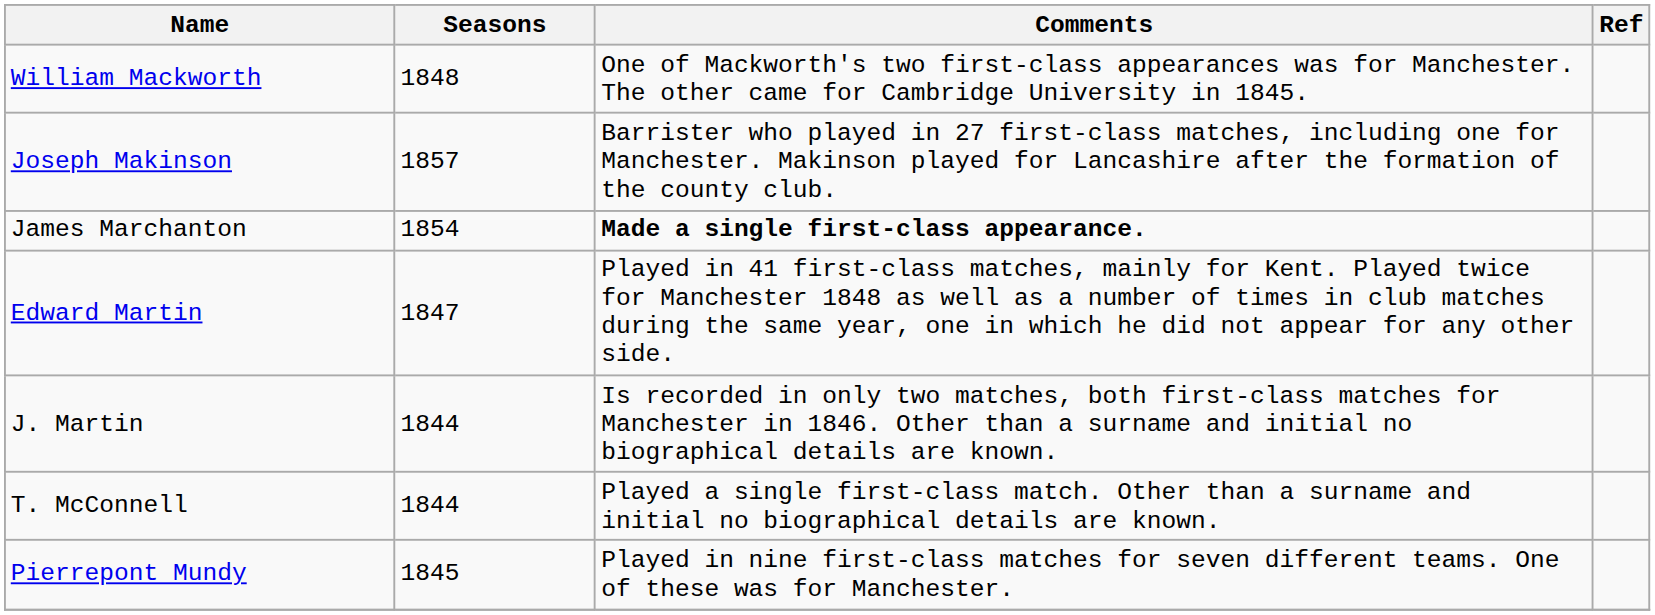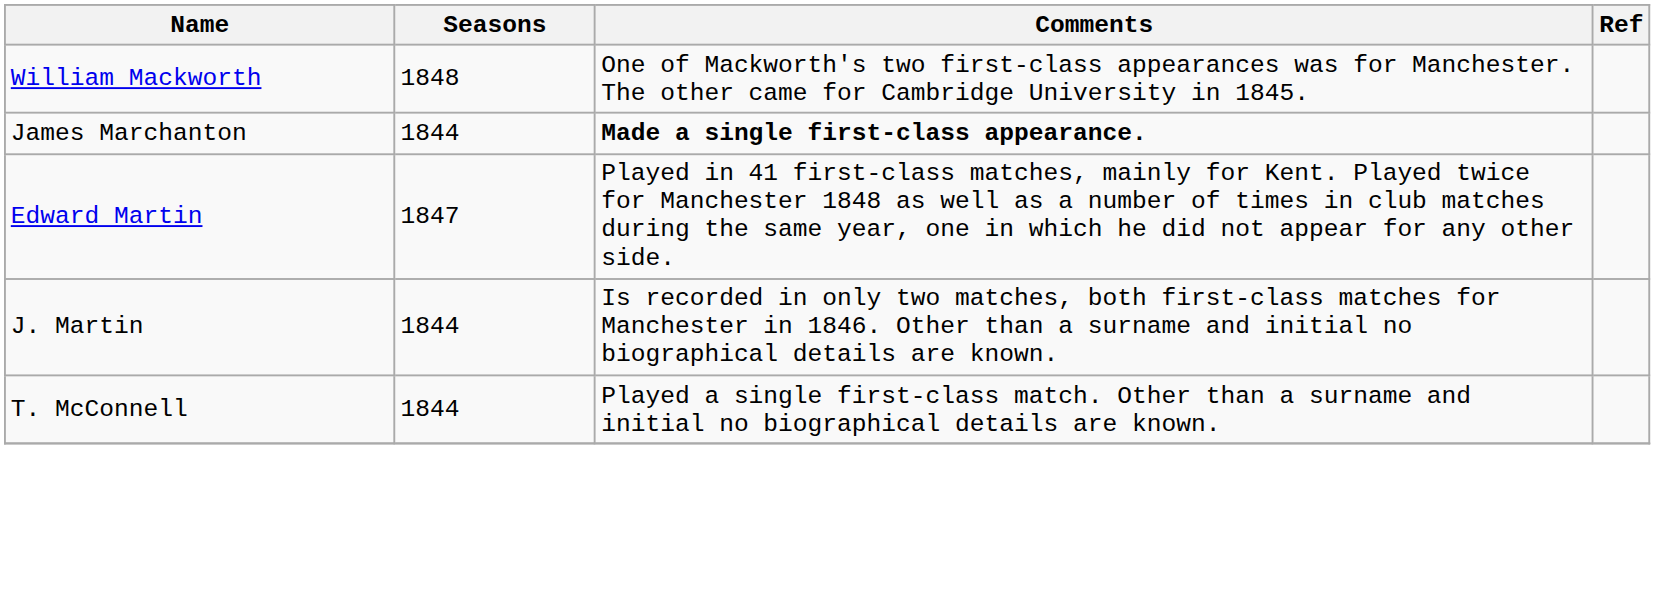 <table class="wikitable">
 <tr>
 <th style="width:200px">Name</th>
 <th style="width: 100px">Seasons</th>
 <th>Comments</th>
 <th>Ref</th>
 </tr>
 <tr>
 <td><a href='#'>William Mackworth</a></td>
 <td>1848</td>
 <td>One of Mackworth's two first-class appearances was for Manchester. The other came for Cambridge University in 1845.</td>
 <td></td>
 </tr>
 <tr>
-<td><a href='#'>Joseph Makinson</a></td>
-<td>1857</td>
-<td>Barrister who played in 27 first-class matches, including one for Manchester. Makinson played for Lancashire after the formation of the county club.</td>
-<td></td>
-</tr>
-<tr>
 <td>James Marchanton</td>
-<td>1854</td>
+<td>1844</td>
 <td><strong>Made a single first-class appearance.</strong></td>
 <td></td>
 </tr>
 <tr>
 <td><a href='#'>Edward Martin</a></td>
 <td>1847</td>
 <td>Played in 41 first-class matches, mainly for Kent. Played twice for Manchester 1848 as well as a number of times in club matches during the same year, one in which he did not appear for any other side.</td>
 <td></td>
 </tr>
 <tr>
 <td>J. Martin</td>
 <td>1844</td>
 <td>Is recorded in only two matches, both first-class matches for Manchester in 1846. Other than a surname and initial no biographical details are known.</td>
 <td></td>
 </tr>
 <tr>
 <td>T. McConnell</td>
 <td>1844</td>
 <td>Played a single first-class match. Other than a surname and initial no biographical details are known.</td>
 <td></td>
 </tr>
 <tr>
-<td><a href='#'>Pierrepont Mundy</a></td>
-<td>1845</td>
-<td>Played in nine first-class matches for seven different teams. One of these was for Manchester.</td>
-<td></td>
-</tr>
-<tr>
 </tr>
 </table>
